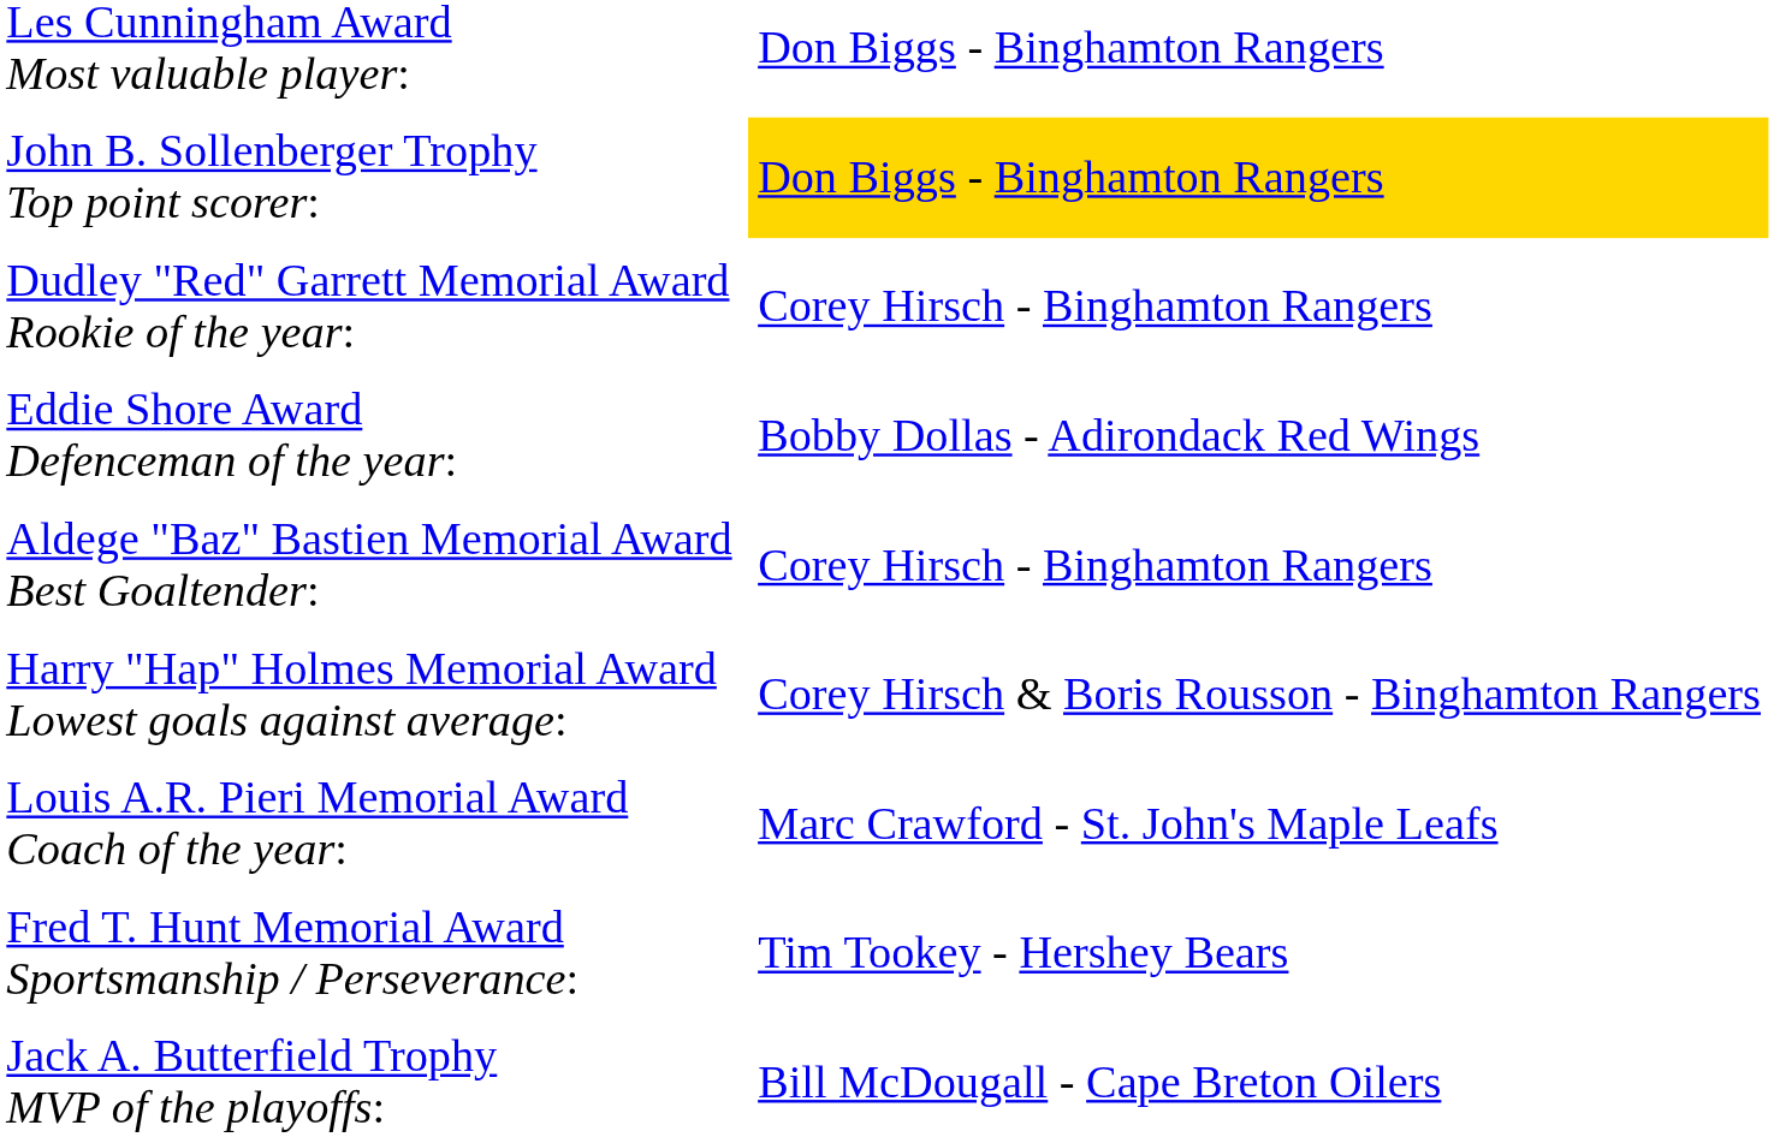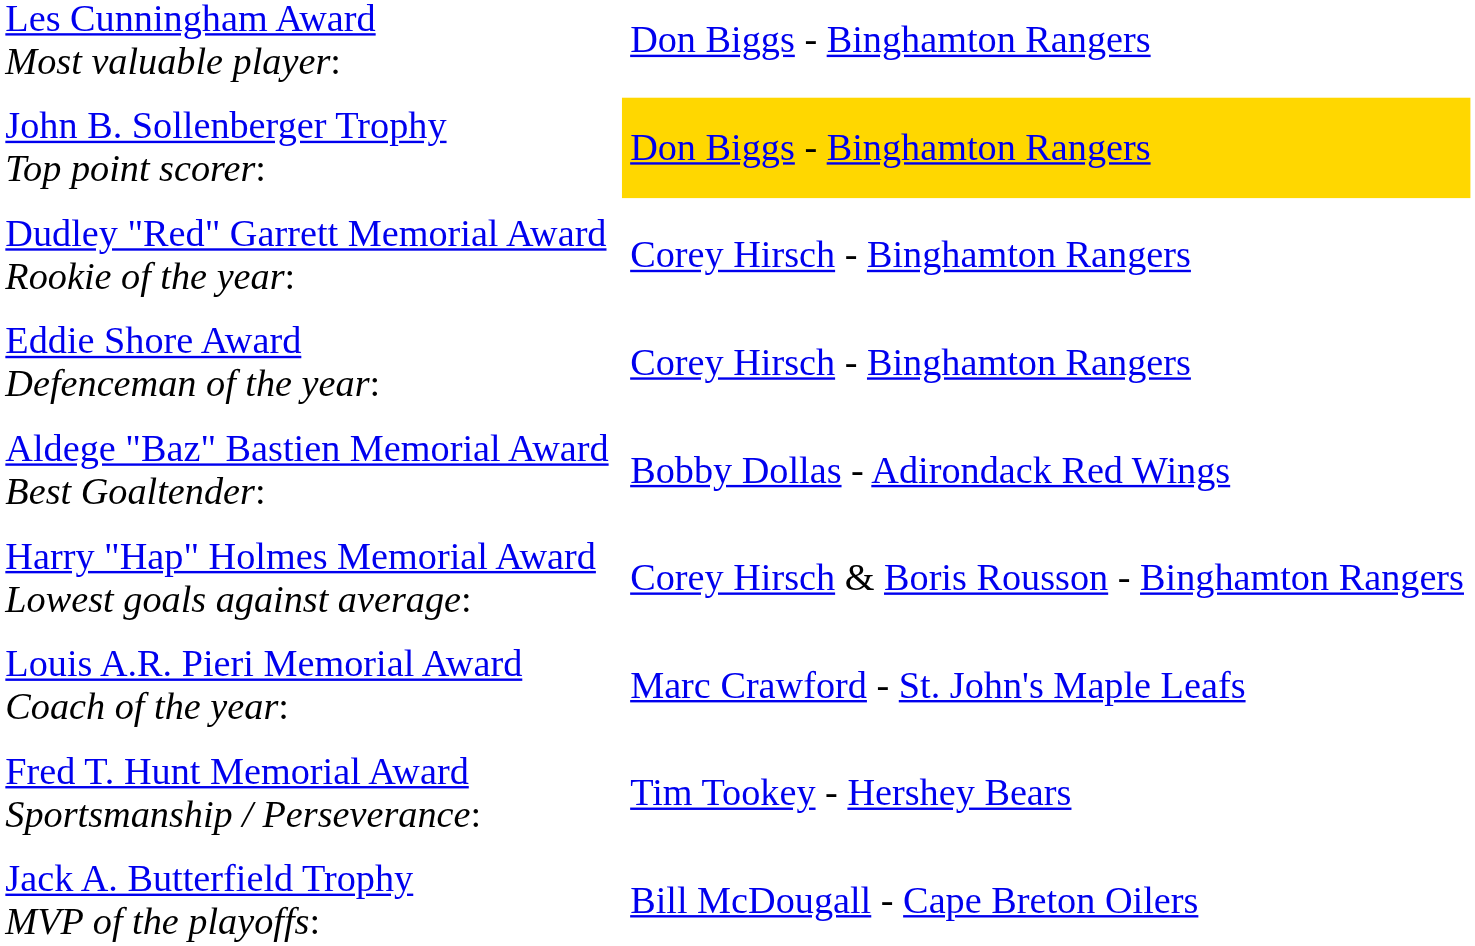 <table cellpadding="3" cellspacing="3">
 <tr>
 <td><a href='#'>Les Cunningham Award</a><br><em>Most valuable player</em>:</td>
 <td><a href='#'>Don Biggs</a> - <a href='#'>Binghamton Rangers</a></td>
 </tr>
 <tr>
 <td><a href='#'>John B. Sollenberger Trophy</a><br><em>Top point scorer</em>:</td>
 <td style="background: gold;"><a href='#'>Don Biggs</a> - <a href='#'>Binghamton Rangers</a></td>
 </tr>
 <tr>
 <td><a href='#'>Dudley "Red" Garrett Memorial Award</a><br><em>Rookie of the year</em>:</td>
 <td><a href='#'>Corey Hirsch</a> - <a href='#'>Binghamton Rangers</a></td>
 </tr>
 <tr>
 <td><a href='#'>Eddie Shore Award</a><br><em>Defenceman of the year</em>:</td>
-<td><a href='#'>Bobby Dollas</a> - <a href='#'>Adirondack Red Wings</a></td>
+<td><a href='#'>Corey Hirsch</a> - <a href='#'>Binghamton Rangers</a></td>
 </tr>
 <tr>
 <td><a href='#'>Aldege "Baz" Bastien Memorial Award</a><br><em>Best Goaltender</em>:</td>
-<td><a href='#'>Corey Hirsch</a> - <a href='#'>Binghamton Rangers</a></td>
+<td><a href='#'>Bobby Dollas</a> - <a href='#'>Adirondack Red Wings</a></td>
 </tr>
 <tr>
 <td><a href='#'>Harry "Hap" Holmes Memorial Award</a><br><em>Lowest goals against average</em>:</td>
 <td><a href='#'>Corey Hirsch</a> & <a href='#'>Boris Rousson</a> - <a href='#'>Binghamton Rangers</a></td>
 </tr>
 <tr>
 <td><a href='#'>Louis A.R. Pieri Memorial Award</a><br><em>Coach of the year</em>:</td>
 <td><a href='#'>Marc Crawford</a> - <a href='#'>St. John's Maple Leafs</a></td>
 </tr>
 <tr>
 <td><a href='#'>Fred T. Hunt Memorial Award</a><br><em>Sportsmanship / Perseverance</em>:</td>
 <td><a href='#'>Tim Tookey</a> - <a href='#'>Hershey Bears</a></td>
 </tr>
 <tr>
 <td><a href='#'>Jack A. Butterfield Trophy</a><br><em>MVP of the playoffs</em>:</td>
 <td><a href='#'>Bill McDougall</a> - <a href='#'>Cape Breton Oilers</a></td>
 </tr>
 </table>
